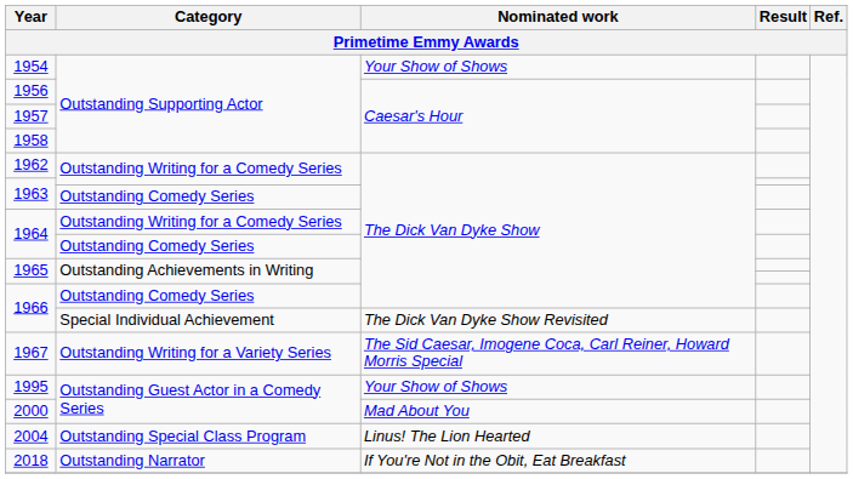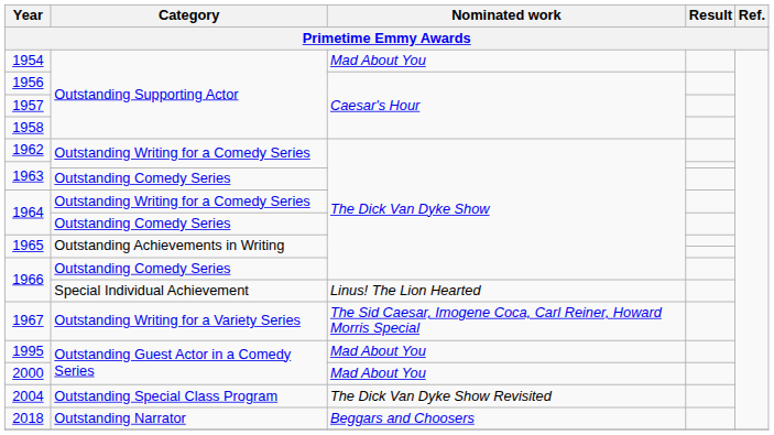 <table class=wikitable>
 <tr>
 <th scope="col" style="width:3em;">Year</th>
 <th scope="col" style="width:23em;">Category</th>
 <th scope="col" style="width:31em;">Nominated work</th>
 <th scope="col" style="width:2em;">Result</th>
 <th>Ref.</th>
 </tr>
 <tr>
 <th colspan=5><a href='#'>Primetime Emmy Awards</a></th>
 </tr>
 <tr>
 <td style="text-align:center;"><a href='#'>1954</a></td>
 <td rowspan=4><a href='#'>Outstanding Supporting Actor</a></td>
-<td><em><a href='#'>Your Show of Shows</a></em></td>
+<td><em><a href='#'>Mad About You</a></em></td>
 <td></td>
 <td rowspan=18></td>
 </tr>
 <tr>
 <td style="text-align:center;"><a href='#'>1956</a></td>
 <td rowspan=3><em><a href='#'>Caesar's Hour</a></em></td>
 <td></td>
 </tr>
 <tr>
 <td style="text-align:center;"><a href='#'>1957</a></td>
 <td></td>
 </tr>
 <tr>
 <td style="text-align:center;"><a href='#'>1958</a></td>
 <td></td>
 </tr>
 <tr>
 <td style="text-align:center;"><a href='#'>1962</a></td>
 <td rowspan=2><a href='#'>Outstanding Writing for a Comedy Series</a></td>
 <td rowspan=8><em><a href='#'>The Dick Van Dyke Show</a></em></td>
 <td></td>
 </tr>
 <tr>
 <td style="text-align:center;", rowspan=2><a href='#'>1963</a></td>
 <td></td>
 </tr>
 <tr>
 <td><a href='#'>Outstanding Comedy Series</a></td>
 <td></td>
 </tr>
 <tr>
 <td style="text-align:center;", rowspan=2><a href='#'>1964</a></td>
 <td><a href='#'>Outstanding Writing for a Comedy Series</a></td>
 <td></td>
 </tr>
 <tr>
 <td><a href='#'>Outstanding Comedy Series</a></td>
 <td></td>
 </tr>
 <tr>
 <td style="text-align:center;", rowspan=2><a href='#'>1965</a></td>
 <td rowspan=2>Outstanding Achievements in Writing</td>
 <td></td>
 </tr>
 <tr>
 <td></td>
 </tr>
 <tr>
 <td style="text-align:center;", rowspan=2><a href='#'>1966</a></td>
 <td><a href='#'>Outstanding Comedy Series</a></td>
 <td></td>
 </tr>
 <tr>
 <td>Special Individual Achievement</td>
-<td><em>The Dick Van Dyke Show Revisited</em></td>
+<td><em>Linus! The Lion Hearted</em></td>
 <td></td>
 </tr>
 <tr>
 <td style="text-align:center;"><a href='#'>1967</a></td>
 <td><a href='#'>Outstanding Writing for a  Variety Series</a></td>
 <td><em><a href='#'>The Sid Caesar, Imogene Coca, Carl Reiner, Howard Morris Special</a></em></td>
 <td></td>
 </tr>
 <tr>
 <td style="text-align:center;"><a href='#'>1995</a></td>
 <td rowspan=2><a href='#'>Outstanding Guest Actor in a Comedy Series</a></td>
-<td><em><a href='#'>Your Show of Shows</a></em></td>
+<td><em><a href='#'>Mad About You</a></em></td>
 <td></td>
 </tr>
 <tr>
 <td style="text-align:center;"><a href='#'>2000</a></td>
 <td><em><a href='#'>Mad About You</a></em></td>
 <td></td>
 </tr>
 <tr>
 <td style="text-align:center;"><a href='#'>2004</a></td>
 <td><a href='#'>Outstanding Special Class Program</a></td>
-<td><em>Linus! The Lion Hearted</em></td>
+<td><em>The Dick Van Dyke Show Revisited</em></td>
 <td></td>
 </tr>
 <tr>
 <td style="text-align:center;"><a href='#'>2018</a></td>
 <td><a href='#'>Outstanding Narrator</a></td>
-<td><em>If You're Not in the Obit, Eat Breakfast</em></td>
+<td><em><a href='#'>Beggars and Choosers</a></em></td>
 <td></td>
 </tr>
 <tr>
 </tr>
 </table>
